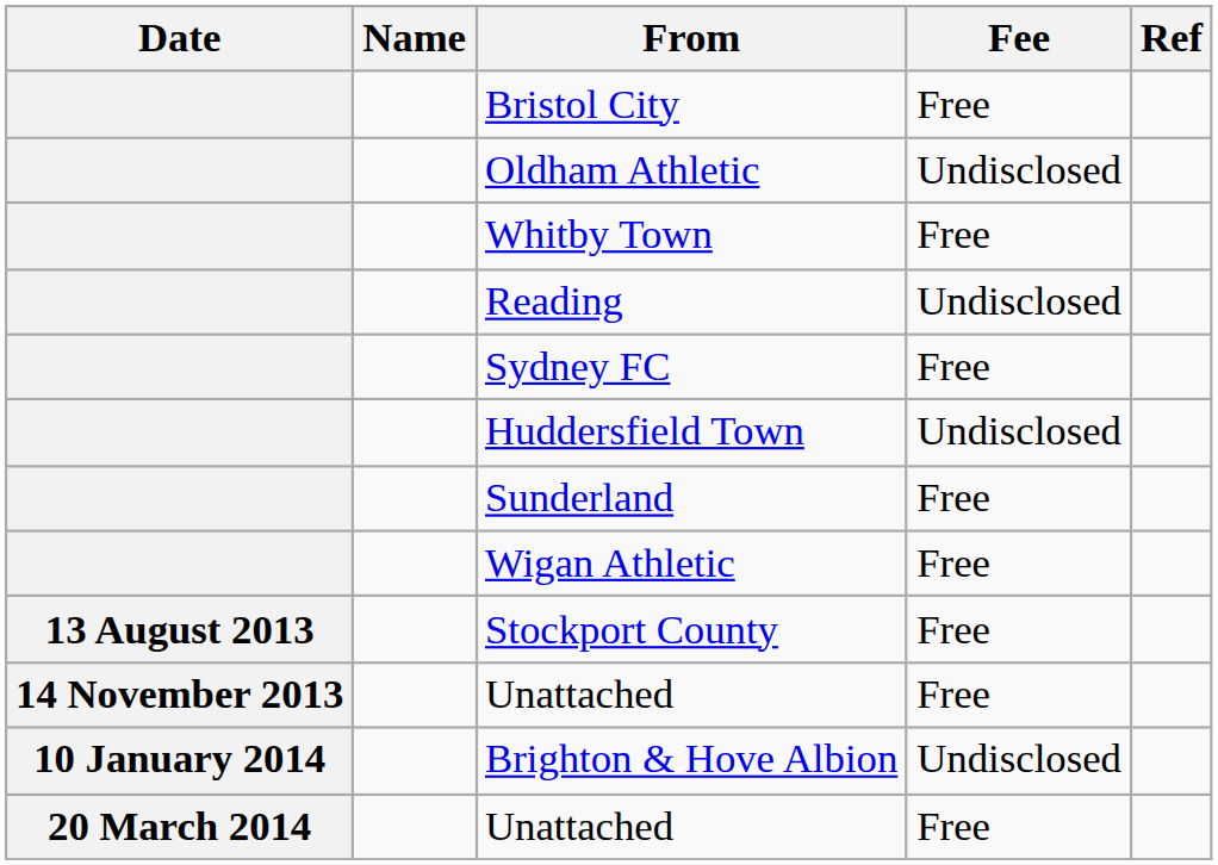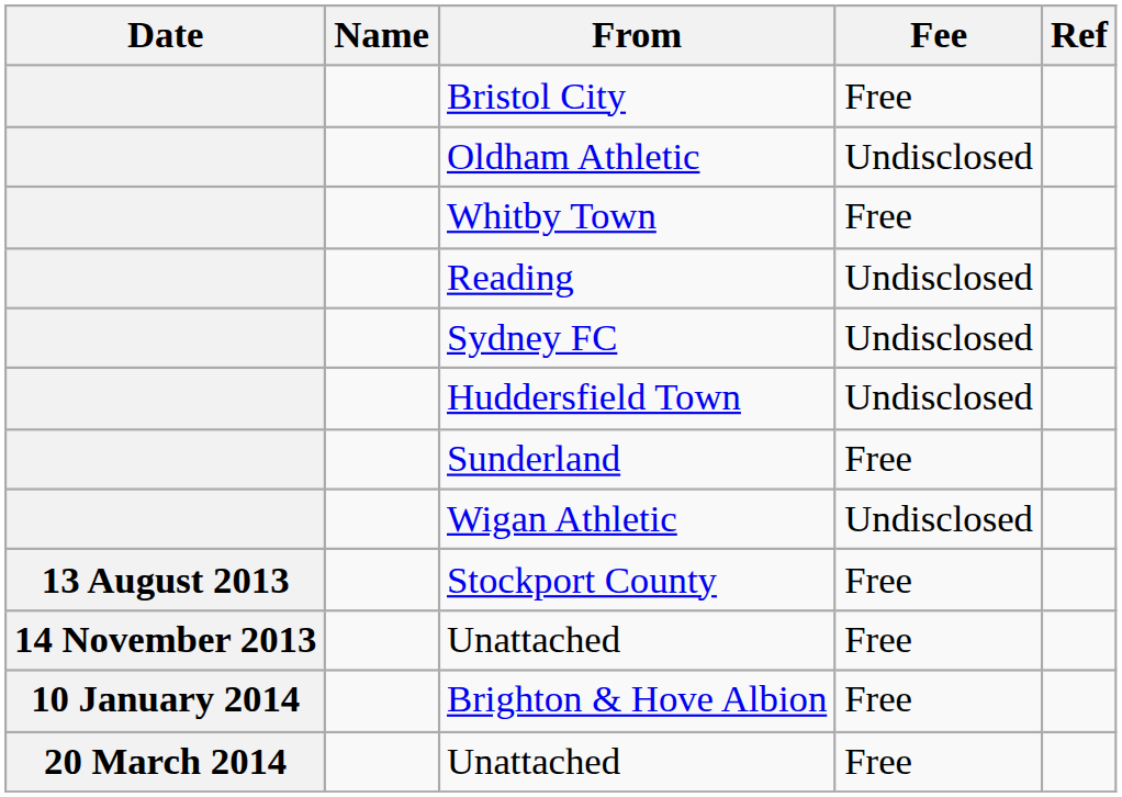 <table class="wikitable sortable plainrowheaders">
 <tr>
 <th scope=col>Date</th>
 <th scope=col>Name</th>
 <th scope=col>From</th>
 <th scope=col>Fee</th>
 <th scope=col class=unsortable>Ref</th>
 </tr>
 <tr>
 <th scope=row></th>
 <td></td>
 <td><a href='#'>Bristol City</a></td>
 <td>Free</td>
 <td style="text-align:center;"></td>
 </tr>
 <tr>
 <th scope=row></th>
 <td></td>
 <td><a href='#'>Oldham Athletic</a></td>
 <td>Undisclosed</td>
 <td style="text-align:center;"></td>
 </tr>
 <tr>
 <th scope=row></th>
 <td></td>
 <td><a href='#'>Whitby Town</a></td>
 <td>Free</td>
 <td style="text-align:center;"></td>
 </tr>
 <tr>
 <th scope=row></th>
 <td></td>
 <td><a href='#'>Reading</a></td>
 <td>Undisclosed</td>
 <td style="text-align:center;"></td>
 </tr>
 <tr>
 <th scope=row></th>
 <td></td>
 <td><a href='#'>Sydney FC</a></td>
-<td>Free</td>
+<td>Undisclosed</td>
 <td style="text-align:center;"></td>
 </tr>
 <tr>
 <th scope=row></th>
 <td></td>
 <td><a href='#'>Huddersfield Town</a></td>
 <td>Undisclosed</td>
 <td style="text-align:center;"></td>
 </tr>
 <tr>
 <th scope=row></th>
 <td></td>
 <td><a href='#'>Sunderland</a></td>
 <td>Free</td>
 <td style="text-align:center;"></td>
 </tr>
 <tr>
 <th scope=row></th>
 <td></td>
 <td><a href='#'>Wigan Athletic</a></td>
-<td>Free</td>
+<td>Undisclosed</td>
 <td style="text-align:center;"></td>
 </tr>
 <tr>
 <th scope=row>13 August 2013</th>
 <td></td>
 <td><a href='#'>Stockport County</a></td>
 <td>Free</td>
 <td style="text-align:center;"></td>
 </tr>
 <tr>
 <th scope=row>14 November 2013</th>
 <td></td>
 <td>Unattached</td>
 <td>Free</td>
 <td style="text-align:center;"></td>
 </tr>
 <tr>
 <th scope=row>10 January 2014</th>
 <td></td>
 <td><a href='#'>Brighton & Hove Albion</a></td>
-<td>Undisclosed</td>
+<td>Free</td>
 <td style="text-align:center;"></td>
 </tr>
 <tr>
 <th scope=row>20 March 2014</th>
 <td></td>
 <td>Unattached</td>
 <td>Free</td>
 <td style="text-align:center;"></td>
 </tr>
 </table>
